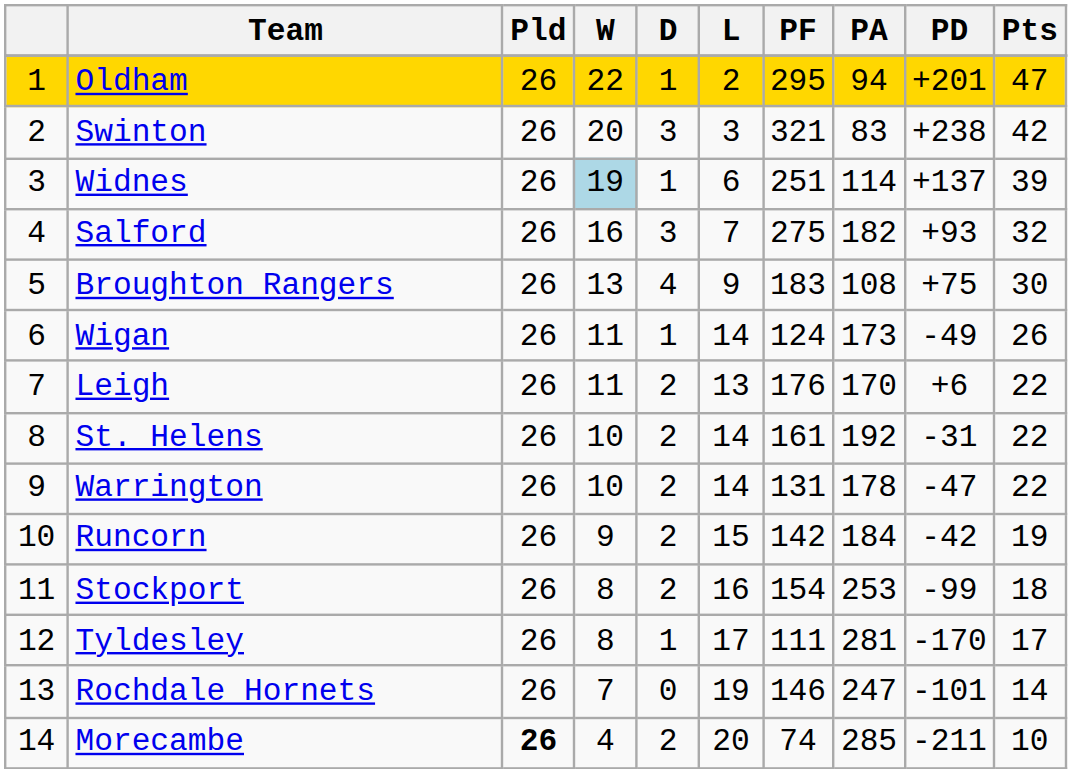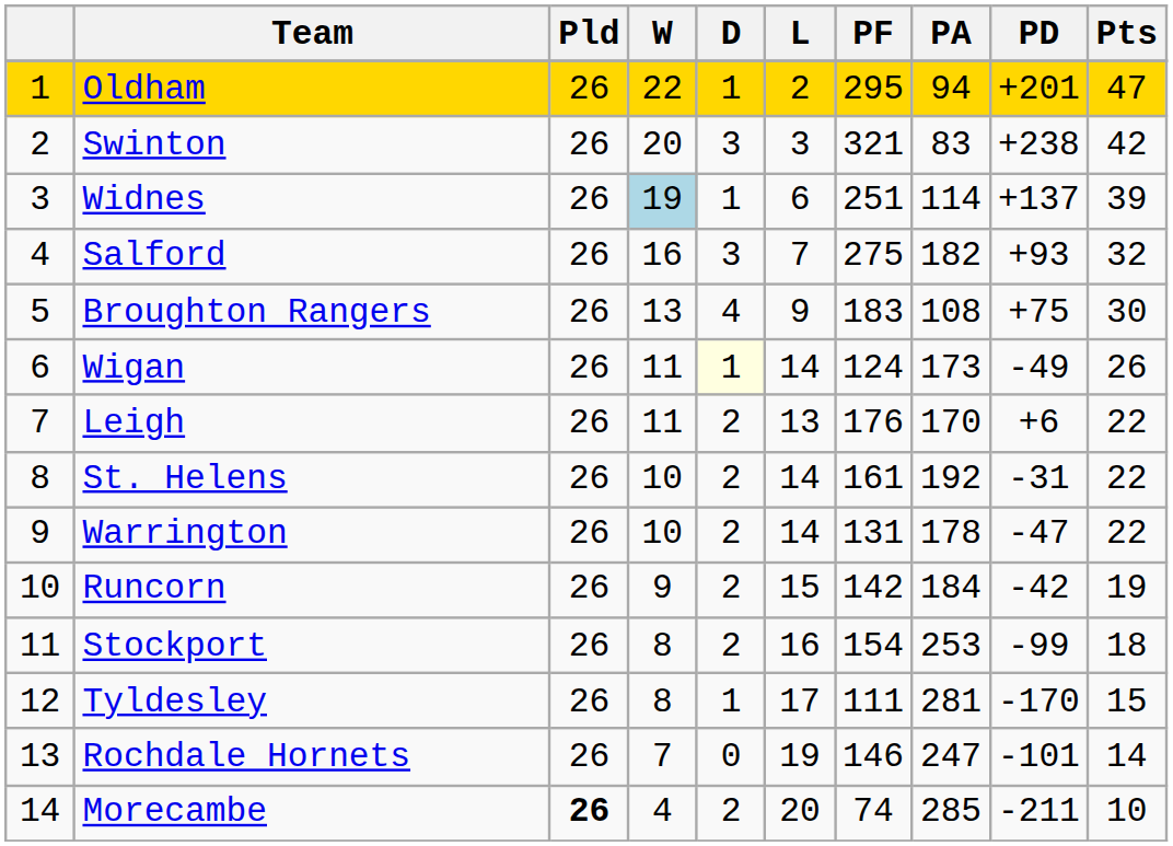 <table class="wikitable" style="text-align:center;">
 <tr>
 <th width=20 abbr="Position"></th>
 <th width=175>Team</th>
 <th width=20 abbr="Played">Pld</th>
 <th width=20 abbr="Won">W</th>
 <th width=20 abbr="Drawn">D</th>
 <th width=20 abbr="Lost">L</th>
 <th width=20 abbr="Points for">PF</th>
 <th width=20 abbr="Points against">PA</th>
 <th width=20 abbr="Points difference">PD</th>
 <th width=20 abbr="Points">Pts</th>
 </tr>
 <tr>
 </tr>
 <tr style="background:#FFD700;">
 <td>1</td>
 <td style="text-align:left;"> <a href='#'>Oldham</a></td>
 <td>26</td>
 <td>22</td>
 <td>1</td>
 <td>2</td>
 <td>295</td>
 <td>94</td>
 <td>+201</td>
 <td>47</td>
 </tr>
 <tr>
 <td>2</td>
 <td style="text-align:left;"> <a href='#'>Swinton</a></td>
 <td>26</td>
 <td>20</td>
 <td>3</td>
 <td>3</td>
 <td>321</td>
 <td>83</td>
 <td>+238</td>
 <td>42</td>
 </tr>
 <tr>
 <td>3</td>
 <td style="text-align:left;"> <a href='#'>Widnes</a></td>
 <td>26</td>
 <td style="background: lightblue;">19</td>
 <td>1</td>
 <td>6</td>
 <td>251</td>
 <td>114</td>
 <td>+137</td>
 <td>39</td>
 </tr>
 <tr>
 <td>4</td>
 <td style="text-align:left;"> <a href='#'>Salford</a></td>
 <td>26</td>
 <td>16</td>
 <td>3</td>
 <td>7</td>
 <td>275</td>
 <td>182</td>
 <td>+93</td>
 <td>32</td>
 </tr>
 <tr>
 <td>5</td>
 <td style="text-align:left;"> <a href='#'>Broughton Rangers</a></td>
 <td>26</td>
 <td>13</td>
 <td>4</td>
 <td>9</td>
 <td>183</td>
 <td>108</td>
 <td>+75</td>
 <td>30</td>
 </tr>
 <tr>
 <td>6</td>
 <td style="text-align:left;"> <a href='#'>Wigan</a></td>
 <td>26</td>
 <td>11</td>
-<td>1</td>
+<td style="background: lightyellow;">1</td>
 <td>14</td>
 <td>124</td>
 <td>173</td>
 <td>-49</td>
 <td>26</td>
 </tr>
 <tr>
 <td>7</td>
 <td style="text-align:left;"> <a href='#'>Leigh</a></td>
 <td>26</td>
 <td>11</td>
 <td>2</td>
 <td>13</td>
 <td>176</td>
 <td>170</td>
 <td>+6</td>
 <td>22</td>
 </tr>
 <tr>
 <td>8</td>
 <td style="text-align:left;"> <a href='#'>St. Helens</a></td>
 <td>26</td>
 <td>10</td>
 <td>2</td>
 <td>14</td>
 <td>161</td>
 <td>192</td>
 <td>-31</td>
 <td>22</td>
 </tr>
 <tr>
 <td>9</td>
 <td style="text-align:left;"> <a href='#'>Warrington</a></td>
 <td>26</td>
 <td>10</td>
 <td>2</td>
 <td>14</td>
 <td>131</td>
 <td>178</td>
 <td>-47</td>
 <td>22</td>
 </tr>
 <tr>
 <td>10</td>
 <td style="text-align:left;"><a href='#'>Runcorn</a></td>
 <td>26</td>
 <td>9</td>
 <td>2</td>
 <td>15</td>
 <td>142</td>
 <td>184</td>
 <td>-42</td>
 <td>19</td>
 </tr>
 <tr>
 <td>11</td>
 <td style="text-align:left;"><a href='#'>Stockport</a></td>
 <td>26</td>
 <td>8</td>
 <td>2</td>
 <td>16</td>
 <td>154</td>
 <td>253</td>
 <td>-99</td>
 <td>18</td>
 </tr>
 <tr>
 <td>12</td>
 <td style="text-align:left;"><a href='#'>Tyldesley</a></td>
 <td>26</td>
 <td>8</td>
 <td>1</td>
 <td>17</td>
 <td>111</td>
 <td>281</td>
 <td>-170</td>
-<td>17</td>
+<td>15</td>
 </tr>
 <tr>
 <td>13</td>
 <td style="text-align:left;"> <a href='#'>Rochdale Hornets</a></td>
 <td>26</td>
 <td>7</td>
 <td>0</td>
 <td>19</td>
 <td>146</td>
 <td>247</td>
 <td>-101</td>
 <td>14</td>
 </tr>
 <tr>
 <td>14</td>
 <td style="text-align:left;"><a href='#'>Morecambe</a></td>
 <td><strong>26</strong></td>
 <td>4</td>
 <td>2</td>
 <td>20</td>
 <td>74</td>
 <td>285</td>
 <td>-211</td>
 <td>10</td>
 </tr>
 </table>
